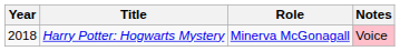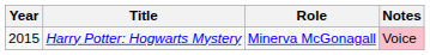 <table class = "wikitable sortable">
 <tr>
 <th>Year</th>
 <th>Title</th>
 <th>Role</th>
 <th class="unsortable">Notes</th>
 </tr>
 <tr>
-<td>2018</td>
+<td>2015</td>
 <td><em><a href='#'>Harry Potter: Hogwarts Mystery</a></em></td>
 <td><a href='#'>Minerva McGonagall</a></td>
 <td style="background: pink;">Voice</td>
 </tr>
 </table>
